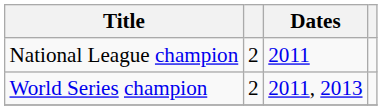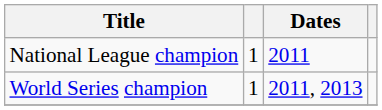 <table class="wikitable" margin: 5px; text-align: center;>
 <tr>
 <th>Title</th>
 <th></th>
 <th>Dates</th>
 <th></th>
 </tr>
 <tr>
 <td>National League <a href='#'>champion</a></td>
-<td align="center">2</td>
+<td align="center">1</td>
 <td><a href='#'>2011</a></td>
 <td></td>
 </tr>
 <tr>
 <td><a href='#'>World Series</a> <a href='#'>champion</a></td>
-<td align="center">2</td>
+<td align="center">1</td>
 <td><a href='#'>2011</a>, <a href='#'>2013</a></td>
 <td></td>
 </tr>
 <tr>
 </tr>
 </table>
